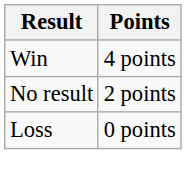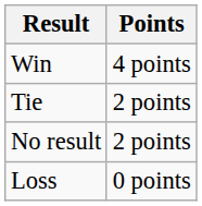 <table class="wikitable">
 <tr>
 <th>Result</th>
 <th>Points</th>
 </tr>
 <tr>
 <td>Win</td>
 <td>4 points</td>
 </tr>
 <tr>
+<td>Tie</td>
+<td>2 points</td>
+</tr>
+<tr>
 <td>No result</td>
 <td>2 points</td>
 </tr>
 <tr>
 <td>Loss</td>
 <td>0 points</td>
 </tr>
 </table>
